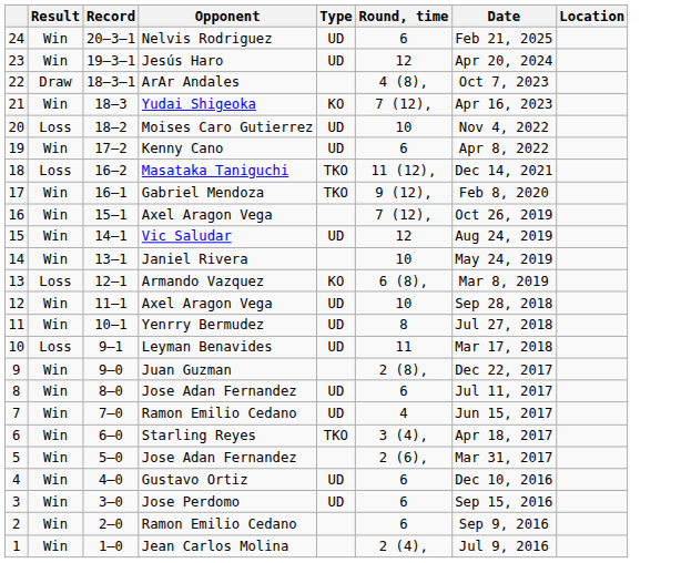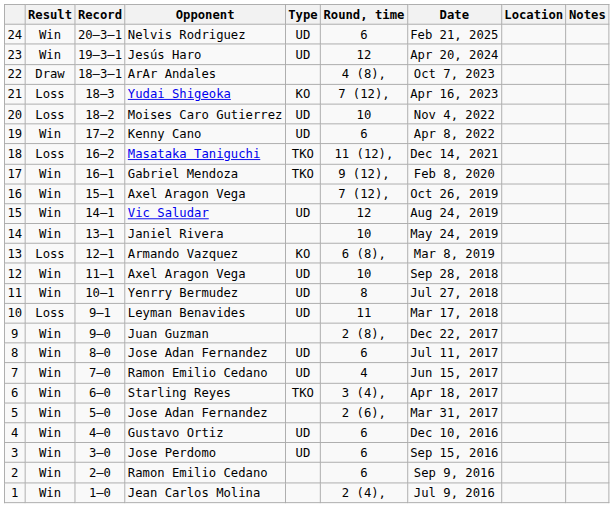 <table class=wikitable style=text-align:center>
 <tr>
 <th></th>
 <th>Result</th>
 <th>Record</th>
 <th>Opponent</th>
 <th>Type</th>
 <th>Round, time</th>
 <th>Date</th>
 <th>Location</th>
+<th>Notes</th>
 </tr>
 <tr>
 <td>24</td>
 <td>Win</td>
 <td>20–3–1</td>
 <td align=left>Nelvis Rodriguez</td>
 <td>UD</td>
 <td>6</td>
 <td>Feb 21, 2025</td>
+<td align=left></td>
 <td align=left></td>
 </tr>
 <tr>
 <td>23</td>
 <td>Win</td>
 <td>19–3–1</td>
 <td align=left>Jesús Haro</td>
 <td>UD</td>
 <td>12</td>
 <td>Apr 20, 2024</td>
 <td align=left></td>
+<td align=left></td>
 </tr>
 <tr>
 <td>22</td>
 <td>Draw</td>
 <td>18–3–1</td>
 <td align=left>ArAr Andales</td>
 <td></td>
 <td>4 (8), </td>
 <td>Oct 7, 2023</td>
 <td align=left></td>
+<td align=left></td>
 </tr>
 <tr>
 <td>21</td>
-<td>Win</td>
+<td>Loss</td>
 <td>18–3</td>
 <td align=left><a href='#'>Yudai Shigeoka</a></td>
 <td>KO</td>
 <td>7 (12), </td>
 <td>Apr 16, 2023</td>
+<td align=left></td>
 <td align=left></td>
 </tr>
 <tr>
 <td>20</td>
 <td>Loss</td>
 <td>18–2</td>
 <td align=left>Moises Caro Gutierrez</td>
 <td>UD</td>
 <td>10</td>
 <td>Nov 4, 2022</td>
 <td align=left></td>
+<td align=left></td>
 </tr>
 <tr>
 <td>19</td>
 <td>Win</td>
 <td>17–2</td>
 <td align=left>Kenny Cano</td>
 <td>UD</td>
 <td>6</td>
 <td>Apr 8, 2022</td>
+<td align=left></td>
 <td align=left></td>
 </tr>
 <tr>
 <td>18</td>
 <td>Loss</td>
 <td>16–2</td>
 <td align=left><a href='#'>Masataka Taniguchi</a></td>
 <td>TKO</td>
 <td>11 (12), </td>
 <td>Dec 14, 2021</td>
 <td align=left></td>
+<td align=left></td>
 </tr>
 <tr>
 <td>17</td>
 <td>Win</td>
 <td>16–1</td>
 <td align=left>Gabriel Mendoza</td>
 <td>TKO</td>
 <td>9 (12), </td>
 <td>Feb 8, 2020</td>
+<td align=left></td>
 <td align=left></td>
 </tr>
 <tr>
 <td>16</td>
 <td>Win</td>
 <td>15–1</td>
 <td align=left>Axel Aragon Vega</td>
 <td></td>
 <td>7 (12), </td>
 <td>Oct 26, 2019</td>
 <td align=left></td>
+<td align=left></td>
 </tr>
 <tr>
 <td>15</td>
 <td>Win</td>
 <td>14–1</td>
 <td align=left><a href='#'>Vic Saludar</a></td>
 <td>UD</td>
 <td>12</td>
 <td>Aug 24, 2019</td>
+<td align=left></td>
 <td align=left></td>
 </tr>
 <tr>
 <td>14</td>
 <td>Win</td>
 <td>13–1</td>
 <td align=left>Janiel Rivera</td>
 <td></td>
 <td>10</td>
 <td>May 24, 2019</td>
 <td align=left></td>
+<td align=left></td>
 </tr>
 <tr>
 <td>13</td>
 <td>Loss</td>
 <td>12–1</td>
 <td align=left>Armando Vazquez</td>
 <td>KO</td>
 <td>6 (8), </td>
 <td>Mar 8, 2019</td>
+<td align=left></td>
 <td align=left></td>
 </tr>
 <tr>
 <td>12</td>
 <td>Win</td>
 <td>11–1</td>
 <td align=left>Axel Aragon Vega</td>
 <td>UD</td>
 <td>10</td>
 <td>Sep 28, 2018</td>
 <td align=left></td>
+<td align=left></td>
 </tr>
 <tr>
 <td>11</td>
 <td>Win</td>
 <td>10–1</td>
 <td align=left>Yenrry Bermudez</td>
 <td>UD</td>
 <td>8</td>
 <td>Jul 27, 2018</td>
+<td align=left></td>
 <td align=left></td>
 </tr>
 <tr>
 <td>10</td>
 <td>Loss</td>
 <td>9–1</td>
 <td align=left>Leyman Benavides</td>
 <td>UD</td>
 <td>11</td>
 <td>Mar 17, 2018</td>
 <td align=left></td>
+<td align=left></td>
 </tr>
 <tr>
 <td>9</td>
 <td>Win</td>
 <td>9–0</td>
 <td align=left>Juan Guzman</td>
 <td></td>
 <td>2 (8), </td>
 <td>Dec 22, 2017</td>
+<td align=left></td>
 <td align=left></td>
 </tr>
 <tr>
 <td>8</td>
 <td>Win</td>
 <td>8–0</td>
 <td align=left>Jose Adan Fernandez</td>
 <td>UD</td>
 <td>6</td>
 <td>Jul 11, 2017</td>
 <td align=left></td>
+<td align=left></td>
 </tr>
 <tr>
 <td>7</td>
 <td>Win</td>
 <td>7–0</td>
 <td align=left>Ramon Emilio Cedano</td>
 <td>UD</td>
 <td>4</td>
 <td>Jun 15, 2017</td>
+<td align=left></td>
 <td align=left></td>
 </tr>
 <tr>
 <td>6</td>
 <td>Win</td>
 <td>6–0</td>
 <td align=left>Starling Reyes</td>
 <td>TKO</td>
 <td>3 (4), </td>
 <td>Apr 18, 2017</td>
 <td align=left></td>
+<td align=left></td>
 </tr>
 <tr>
 <td>5</td>
 <td>Win</td>
 <td>5–0</td>
 <td align=left>Jose Adan Fernandez</td>
 <td></td>
 <td>2 (6), </td>
 <td>Mar 31, 2017</td>
+<td align=left></td>
 <td align=left></td>
 </tr>
 <tr>
 <td>4</td>
 <td>Win</td>
 <td>4–0</td>
 <td align=left>Gustavo Ortiz</td>
 <td>UD</td>
 <td>6</td>
 <td>Dec 10, 2016</td>
 <td align=left></td>
+<td align=left></td>
 </tr>
 <tr>
 <td>3</td>
 <td>Win</td>
 <td>3–0</td>
 <td align=left>Jose Perdomo</td>
 <td>UD</td>
 <td>6</td>
 <td>Sep 15, 2016</td>
+<td align=left></td>
 <td align=left></td>
 </tr>
 <tr>
 <td>2</td>
 <td>Win</td>
 <td>2–0</td>
 <td align=left>Ramon Emilio Cedano</td>
 <td></td>
 <td>6</td>
 <td>Sep 9, 2016</td>
 <td align=left></td>
+<td align=left></td>
 </tr>
 <tr>
 <td>1</td>
 <td>Win</td>
 <td>1–0</td>
 <td align=left>Jean Carlos Molina</td>
 <td></td>
 <td>2 (4), </td>
 <td>Jul 9, 2016</td>
 <td align=left></td>
+<td align=left></td>
 </tr>
 </table>
